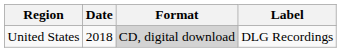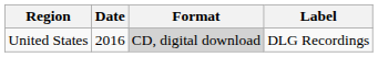 <table class=wikitable>
 <tr>
 <th>Region</th>
 <th>Date</th>
 <th>Format</th>
 <th>Label</th>
 </tr>
 <tr>
 <td>United States</td>
-<td>2018</td>
+<td>2016</td>
 <td style="background: lightgrey;">CD, digital download</td>
 <td>DLG Recordings</td>
 </tr>
 </table>
